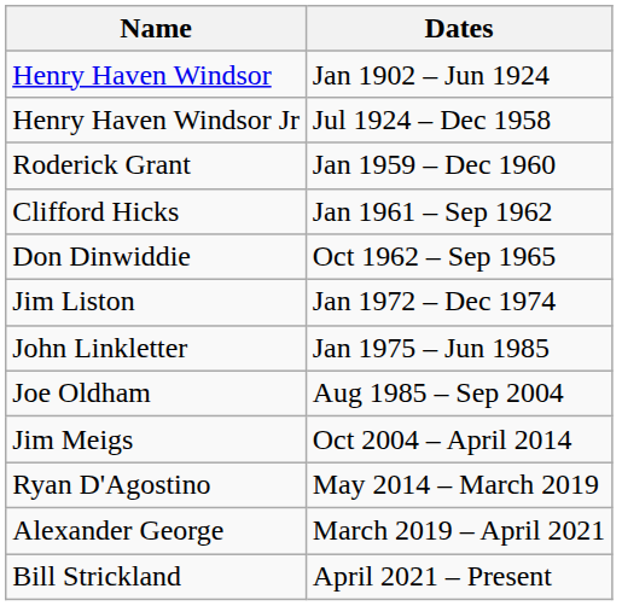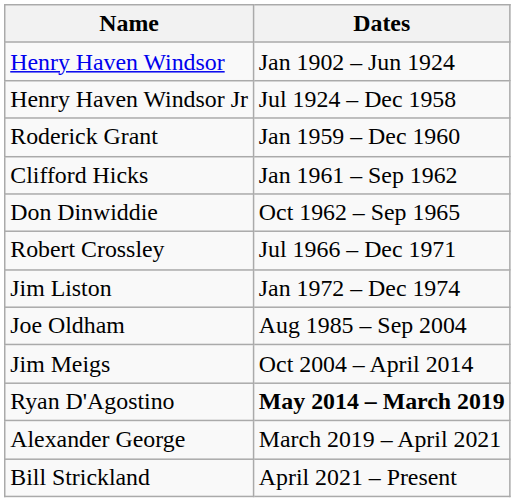 <table class="wikitable">
 <tr>
 <th>Name</th>
 <th>Dates</th>
 </tr>
 <tr>
 <td><a href='#'>Henry Haven Windsor</a></td>
 <td>Jan 1902 – Jun 1924</td>
 </tr>
 <tr>
 <td>Henry Haven Windsor Jr</td>
 <td>Jul 1924 – Dec 1958</td>
 </tr>
 <tr>
 <td>Roderick Grant</td>
 <td>Jan 1959 – Dec 1960</td>
 </tr>
 <tr>
 <td>Clifford Hicks</td>
 <td>Jan 1961 – Sep 1962</td>
 </tr>
 <tr>
 <td>Don Dinwiddie</td>
 <td>Oct 1962 – Sep 1965</td>
 </tr>
 <tr>
+<td>Robert Crossley</td>
+<td>Jul 1966 – Dec 1971</td>
+</tr>
+<tr>
 <td>Jim Liston</td>
 <td>Jan 1972 – Dec 1974</td>
-</tr>
-<tr>
-<td>John Linkletter</td>
-<td>Jan 1975 – Jun 1985</td>
 </tr>
 <tr>
 <td>Joe Oldham</td>
 <td>Aug 1985 – Sep 2004</td>
 </tr>
 <tr>
 <td>Jim Meigs</td>
 <td>Oct 2004 – April 2014</td>
 </tr>
 <tr>
 <td>Ryan D'Agostino</td>
-<td>May 2014 – March 2019</td>
+<td><strong>May 2014 – March 2019</strong></td>
 </tr>
 <tr>
 <td>Alexander George</td>
 <td>March 2019 – April 2021</td>
 </tr>
 <tr>
 <td>Bill Strickland</td>
 <td>April 2021 – Present</td>
 </tr>
 </table>
